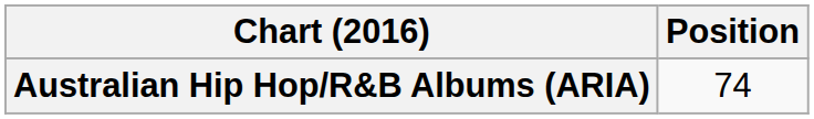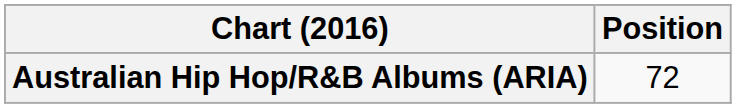 <table class="wikitable sortable plainrowheaders">
 <tr>
 <th scope="col">Chart (2016)</th>
 <th scope="col">Position</th>
 </tr>
 <tr>
 <th scope="row">Australian Hip Hop/R&B Albums (ARIA)</th>
-<td style="text-align:center;">74</td>
+<td style="text-align:center;">72</td>
 </tr>
 </table>
